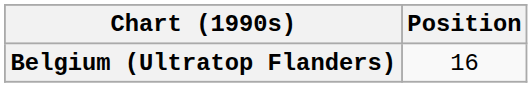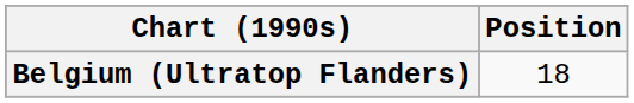 <table class="wikitable plainrowheaders" style="text-align:center">
 <tr>
 <th scope="col">Chart (1990s)</th>
 <th scope="col">Position</th>
 </tr>
 <tr>
 <th scope="row">Belgium (Ultratop Flanders)</th>
-<td>16</td>
+<td>18</td>
 </tr>
 </table>
